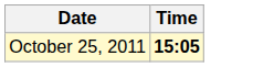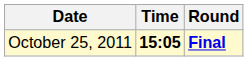 <table class="wikitable">
 <tr>
 <th>Date</th>
 <th>Time</th>
+<th>Round</th>
 </tr>
 <tr style=background:lemonchiffon>
 <td>October 25, 2011</td>
 <td><strong>15:05</strong></td>
+<td><strong><a href='#'>Final</a></strong></td>
 </tr>
 </table>
